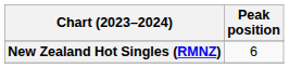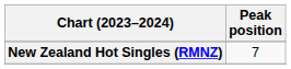 <table class="wikitable sortable plainrowheaders" style="text-align:center">
 <tr>
 <th scope="col">Chart (2023–2024)</th>
 <th scope="col">Peak<br>position</th>
 </tr>
 <tr>
 </tr>
 <tr>
 </tr>
 <tr>
 <th scope="row">New Zealand Hot Singles (<a href='#'>RMNZ</a>)</th>
-<td>6</td>
+<td>7</td>
 </tr>
 <tr>
 </tr>
 <tr>
 </tr>
 <tr>
 </tr>
 </table>
